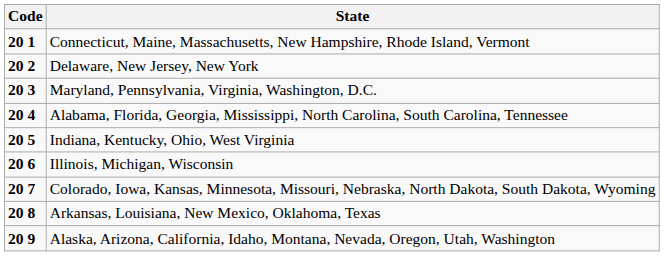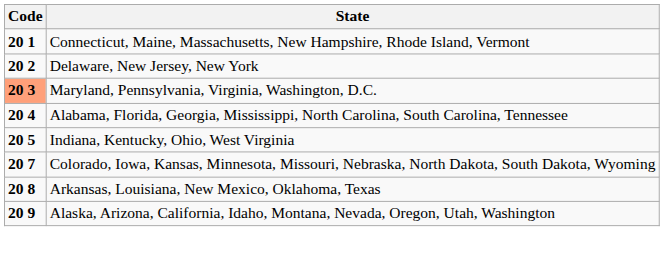 <table class="wikitable sortable">
 <tr>
 <th>Code</th>
 <th>State</th>
 </tr>
 <tr>
 <td><strong>20 1</strong></td>
 <td>Connecticut, Maine, Massachusetts, New Hampshire, Rhode Island, Vermont</td>
 </tr>
 <tr>
 <td><strong>20 2</strong></td>
 <td>Delaware, New Jersey, New York</td>
 </tr>
 <tr>
-<td><strong>20 3</strong></td>
+<td style="background: lightsalmon;"><strong>20 3</strong></td>
 <td>Maryland, Pennsylvania, Virginia, Washington, D.C.</td>
 </tr>
 <tr>
 <td><strong>20 4</strong></td>
 <td>Alabama, Florida, Georgia, Mississippi, North Carolina, South Carolina, Tennessee</td>
 </tr>
 <tr>
 <td><strong>20 5</strong></td>
 <td>Indiana, Kentucky, Ohio, West Virginia</td>
-</tr>
-<tr>
-<td><strong>20 6</strong></td>
-<td>Illinois, Michigan, Wisconsin</td>
 </tr>
 <tr>
 <td><strong>20 7</strong></td>
 <td>Colorado, Iowa, Kansas, Minnesota, Missouri, Nebraska, North Dakota, South Dakota, Wyoming</td>
 </tr>
 <tr>
 <td><strong>20 8</strong></td>
 <td>Arkansas, Louisiana, New Mexico, Oklahoma, Texas</td>
 </tr>
 <tr>
 <td><strong>20 9</strong></td>
 <td>Alaska, Arizona, California, Idaho, Montana, Nevada, Oregon, Utah, Washington</td>
 </tr>
 </table>
